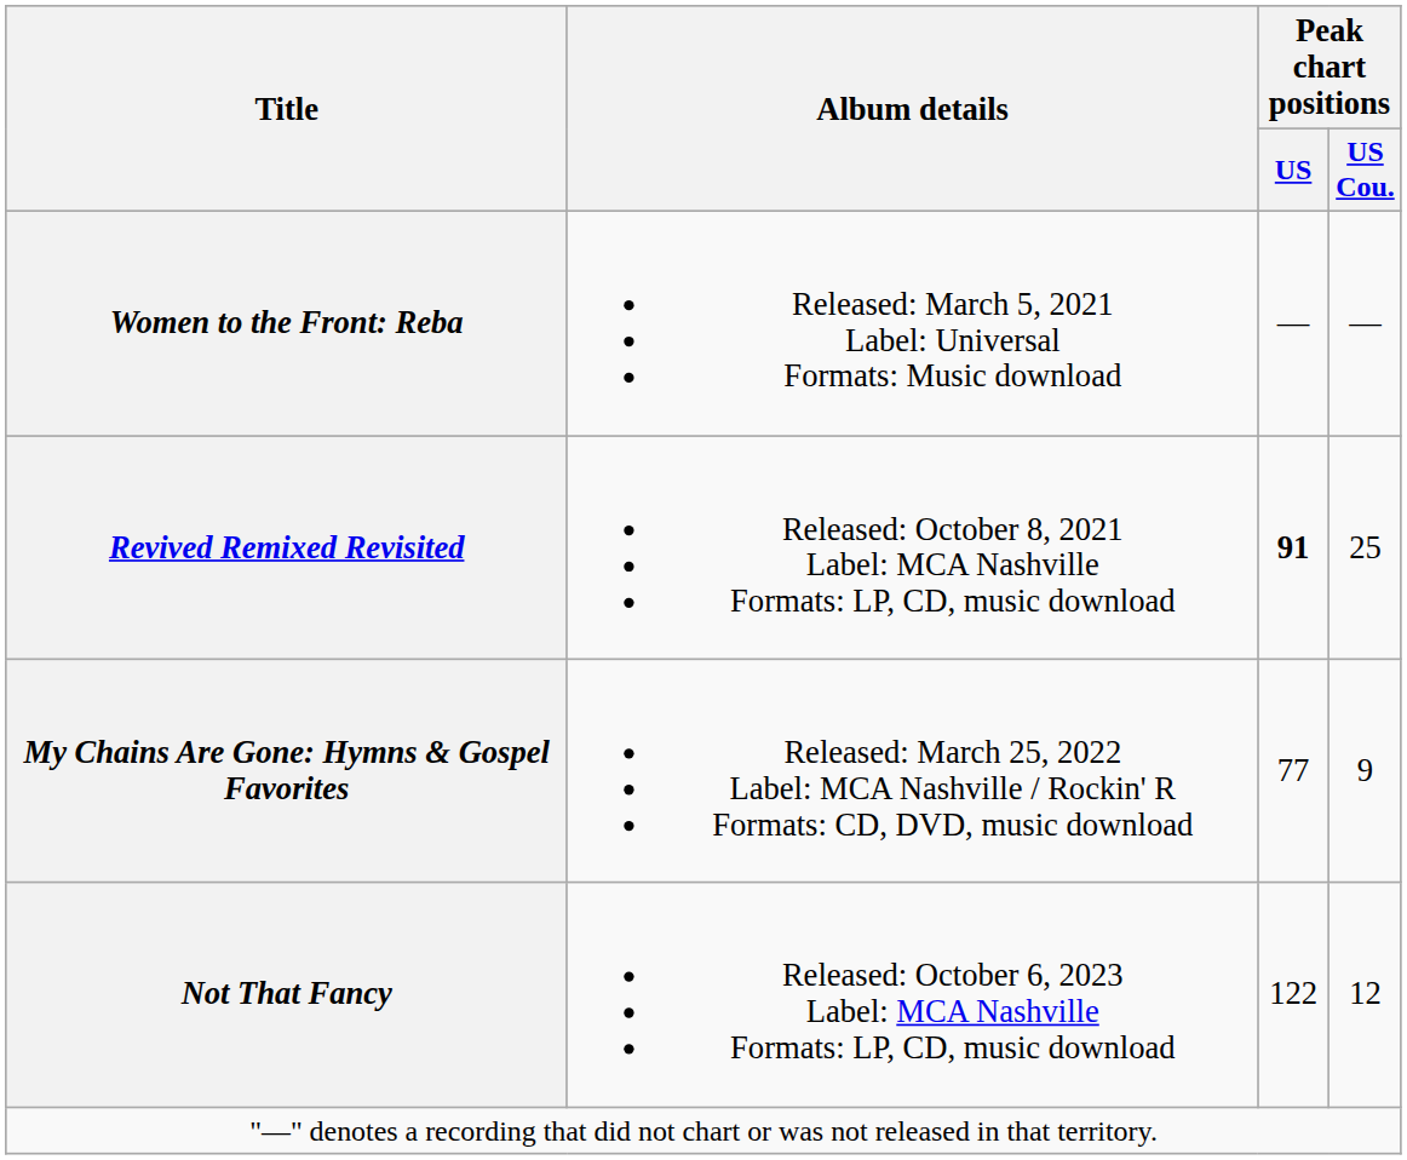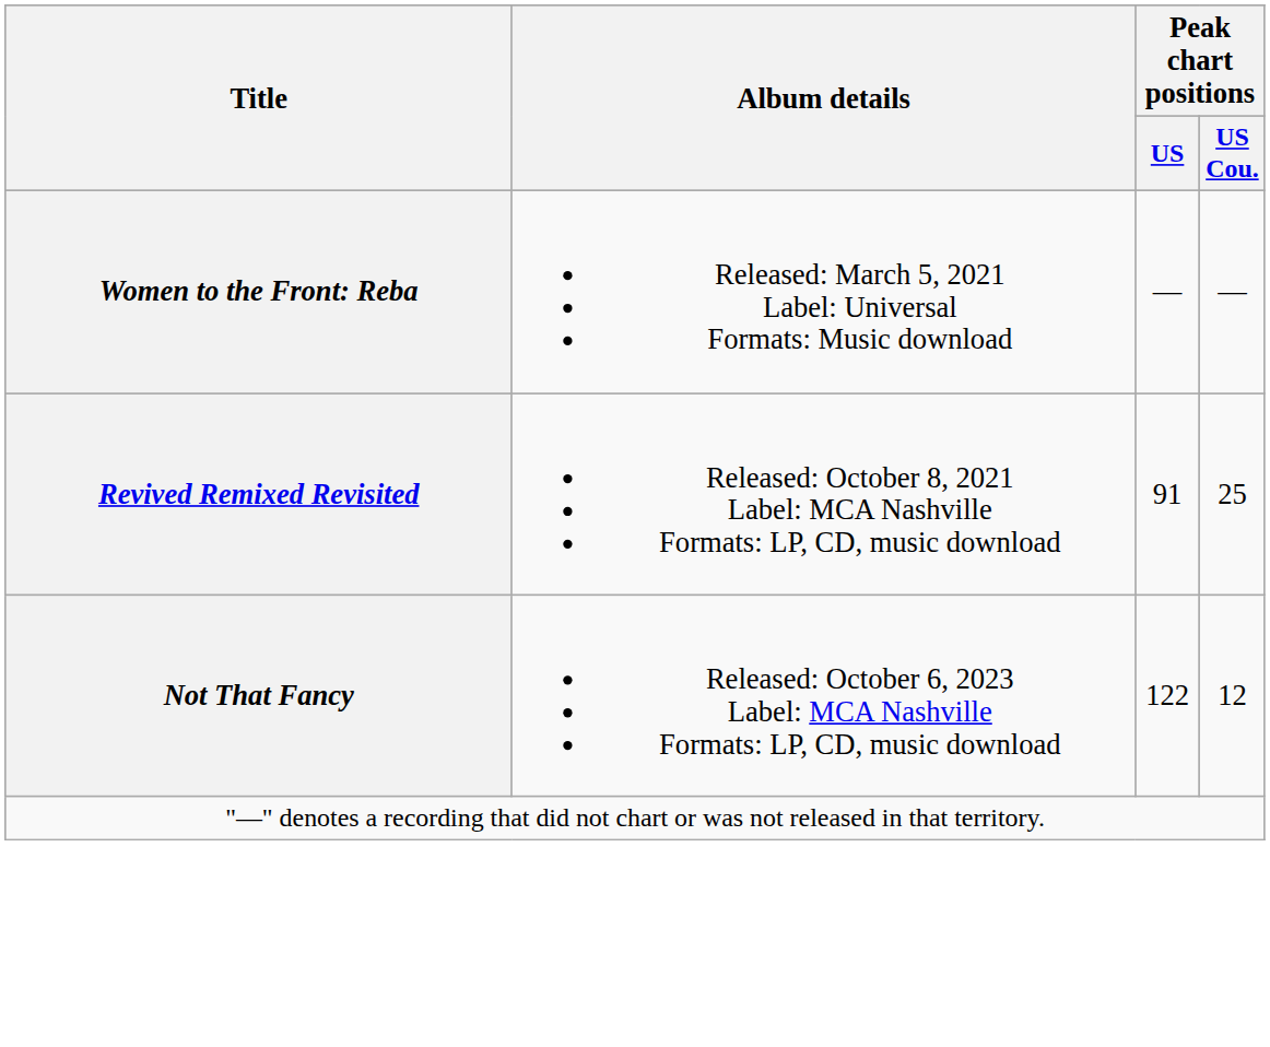 <table class="wikitable plainrowheaders" style="text-align:center;" border="1">
 <tr>
 <th scope="col" rowspan="2" style="width:17em;">Title</th>
 <th scope="col" rowspan="2" style="width:21em;">Album details</th>
 <th scope="col" colspan="2">Peak chart<br>positions</th>
 </tr>
 <tr>
 <th scope="col" style="width:2em;font-size:90%;"><a href='#'>US</a><br></th>
 <th scope="col" style="width:2em;font-size:90%;"><a href='#'>US<br>Cou.</a><br></th>
 </tr>
 <tr>
 <th scope="row"><em>Women to the Front: Reba</em></th>
 <td><br><ul><li>Released: March 5, 2021</li><li>Label: Universal</li><li>Formats: Music download</li></ul></td>
 <td>—</td>
 <td>—</td>
 </tr>
 <tr>
 <th scope="row"><em><a href='#'>Revived Remixed Revisited</a></em></th>
 <td><br><ul><li>Released: October 8, 2021</li><li>Label: MCA Nashville</li><li>Formats: LP, CD, music download</li></ul></td>
-<td><strong>91</strong></td>
+<td>91</td>
 <td>25</td>
-</tr>
-<tr>
-<th scope="row"><em>My Chains Are Gone: Hymns & Gospel Favorites</em></th>
-<td><br><ul><li>Released: March 25, 2022</li><li>Label: MCA Nashville / Rockin' R</li><li>Formats: CD, DVD, music download</li></ul></td>
-<td>77</td>
-<td>9</td>
 </tr>
 <tr>
 <th scope="row"><em>Not That Fancy</em></th>
 <td><br><ul><li>Released: October 6, 2023</li><li>Label: <a href='#'>MCA Nashville</a></li><li>Formats: LP, CD, music download</li></ul></td>
 <td>122</td>
 <td>12</td>
 </tr>
 <tr>
 <td colspan="4" style="font-size:90%">"—" denotes a recording that did not chart or was not released in that territory.</td>
 </tr>
 </table>
